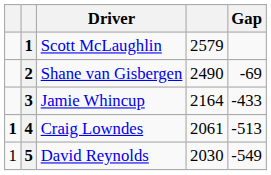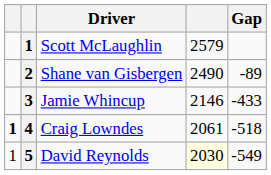 <table class="wikitable" style="font-size: 95%;">
 <tr>
 <th></th>
 <th></th>
 <th>Driver</th>
 <th></th>
 <th>Gap</th>
 </tr>
 <tr>
 <td align="left"></td>
 <th>1</th>
 <td> <a href='#'>Scott McLaughlin</a></td>
 <td align="right">2579</td>
 <td align="right"></td>
 </tr>
 <tr>
 <td align="left"></td>
 <th>2</th>
 <td> <a href='#'>Shane van Gisbergen</a></td>
 <td align="right">2490</td>
-<td align="right">-69</td>
+<td align="right">-89</td>
 </tr>
 <tr>
 <td align="left"></td>
 <th>3</th>
 <td> <a href='#'>Jamie Whincup</a></td>
-<td align="right">2164</td>
+<td align="right">2146</td>
 <td align="right">-433</td>
 </tr>
 <tr>
 <td align="left"><strong> 1</strong></td>
 <th>4</th>
 <td> <a href='#'>Craig Lowndes</a></td>
 <td align="right">2061</td>
-<td align="right">-513</td>
+<td align="right">-518</td>
 </tr>
 <tr>
 <td align="left"> 1</td>
 <th>5</th>
 <td> <a href='#'>David Reynolds</a></td>
-<td align="right">2030</td>
+<td align="right" style="background: lightyellow;">2030</td>
 <td align="right">-549</td>
 </tr>
 </table>
